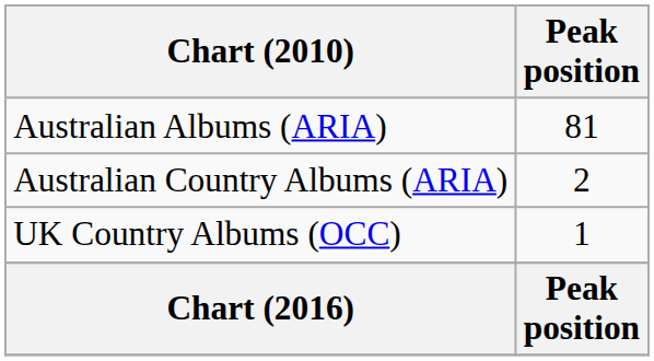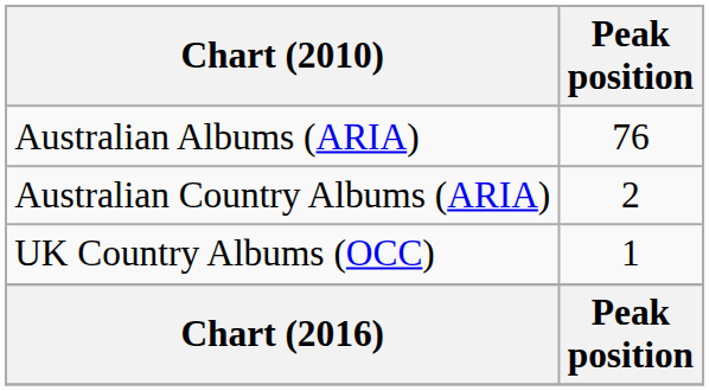 <table class="wikitable">
 <tr>
 <th>Chart (2010)</th>
 <th>Peak<br>position</th>
 </tr>
 <tr>
 <td>Australian Albums (<a href='#'>ARIA</a>)</td>
-<td style="text-align:center;">81</td>
+<td style="text-align:center;">76</td>
 </tr>
 <tr>
 <td>Australian Country Albums (<a href='#'>ARIA</a>)</td>
 <td style="text-align:center;">2</td>
 </tr>
 <tr>
 <td>UK Country Albums (<a href='#'>OCC</a>)</td>
 <td style="text-align:center;">1</td>
 </tr>
 <tr>
 </tr>
 <tr>
 </tr>
 <tr>
 <th>Chart (2016)</th>
 <th>Peak<br>position</th>
 </tr>
 <tr>
 </tr>
 </table>
